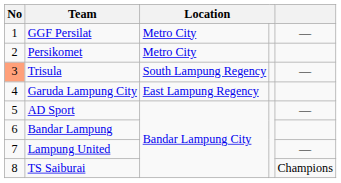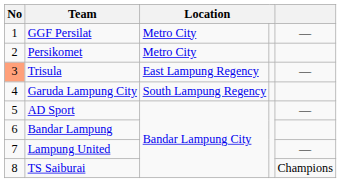 <table class="wikitable sortable" style="font-size:100%;">
 <tr>
 <th>No</th>
 <th>Team</th>
 <th colspan="2">Location</th>
 <th></th>
 </tr>
 <tr>
 <td align="center">1</td>
 <td><a href='#'>GGF Persilat</a></td>
 <td><a href='#'>Metro City</a></td>
 <td></td>
 <td align="center">—</td>
 </tr>
 <tr>
 <td align="center">2</td>
 <td><a href='#'>Persikomet</a></td>
 <td><a href='#'>Metro City</a></td>
 <td></td>
 <td align="center"></td>
 </tr>
 <tr>
 <td align="center" style="background: lightsalmon;">3</td>
 <td><a href='#'>Trisula</a></td>
-<td><a href='#'>South Lampung Regency</a></td>
+<td><a href='#'>East Lampung Regency</a></td>
 <td></td>
 <td align="center">—</td>
 </tr>
 <tr>
 <td align="center">4</td>
 <td><a href='#'>Garuda Lampung City</a></td>
-<td><a href='#'>East Lampung Regency</a></td>
+<td><a href='#'>South Lampung Regency</a></td>
 <td></td>
 <td align="center"></td>
 </tr>
 <tr>
 <td align="center">5</td>
 <td><a href='#'>AD Sport</a></td>
 <td rowspan="4"><a href='#'>Bandar Lampung City</a></td>
 <td rowspan="4"></td>
 <td align="center">—</td>
 </tr>
 <tr>
 <td align="center">6</td>
 <td><a href='#'>Bandar Lampung</a></td>
 <td align="center"></td>
 </tr>
 <tr>
 <td align="center">7</td>
 <td><a href='#'>Lampung United</a></td>
 <td align="center">—</td>
 </tr>
 <tr>
 <td align="center">8</td>
 <td><a href='#'>TS Saiburai</a></td>
 <td align="center">Champions</td>
 </tr>
 </table>
